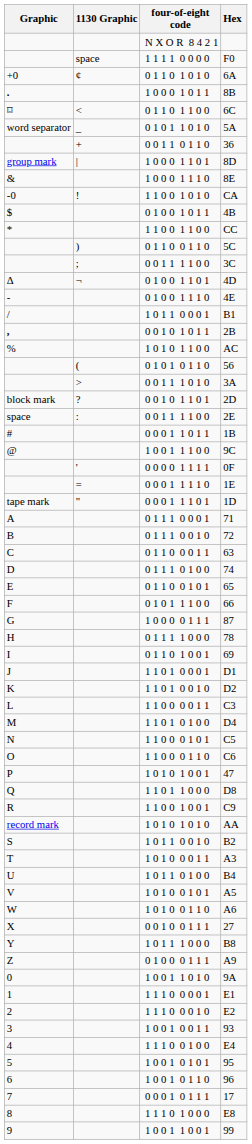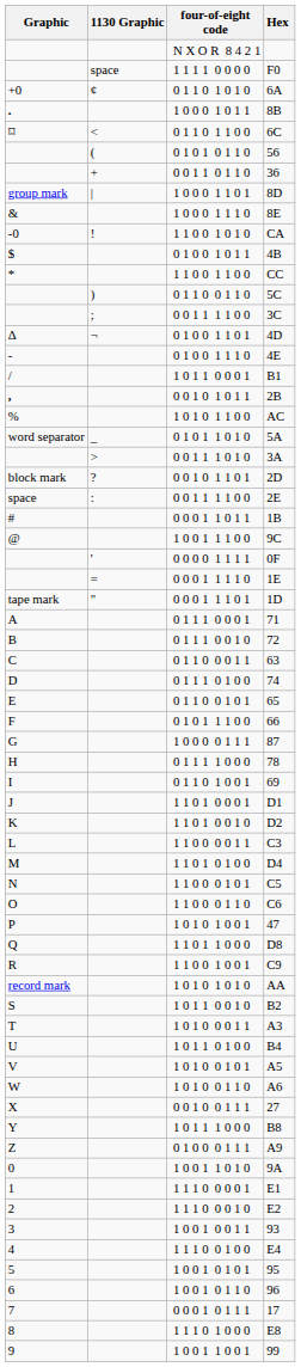 <table class="wikitable sortable" font-family: 'Courier New';">
 <tr>
 <th>Graphic</th>
 <th>1130 Graphic</th>
 <th>four-of-eight<br>code</th>
 <th>Hex </th>
 </tr>
 <tr>
 <td> </td>
 <td> </td>
 <td> N X O R  8 4 2 1</td>
 <td></td>
 </tr>
 <tr>
 <td></td>
 <td>space</td>
 <td> 1 1 1 1  0 0 0 0</td>
 <td>F0</td>
 </tr>
 <tr>
 <td>+0</td>
 <td>¢</td>
 <td> 0 1 1 0  1 0 1 0</td>
 <td>6A</td>
 </tr>
 <tr>
 <td><strong>.</strong></td>
 <td> </td>
 <td> 1 0 0 0  1 0 1 1</td>
 <td>8B</td>
 </tr>
 <tr>
 <td>⌑</td>
 <td><</td>
 <td> 0 1 1 0  1 1 0 0</td>
 <td>6C</td>
 </tr>
 <tr>
-<td>word separator</td>
-<td>_</td>
-<td> 0 1 0 1  1 0 1 0</td>
-<td>5A</td>
+<td> </td>
+<td>(</td>
+<td> 0 1 0 1  0 1 1 0</td>
+<td>56</td>
 </tr>
 <tr>
 <td> </td>
 <td>+</td>
 <td> 0 0 1 1  0 1 1 0</td>
 <td>36</td>
 </tr>
 <tr>
 <td><a href='#'>group mark</a></td>
 <td>&#124;</td>
 <td> 1 0 0 0  1 1 0 1</td>
 <td>8D</td>
 </tr>
 <tr>
 <td>&</td>
 <td> </td>
 <td> 1 0 0 0  1 1 1 0</td>
 <td>8E</td>
 </tr>
 <tr>
 <td>-0</td>
 <td>!</td>
 <td> 1 1 0 0  1 0 1 0</td>
 <td>CA</td>
 </tr>
 <tr>
 <td>$</td>
 <td> </td>
 <td> 0 1 0 0  1 0 1 1</td>
 <td>4B</td>
 </tr>
 <tr>
 <td>*</td>
 <td> </td>
 <td> 1 1 0 0  1 1 0 0</td>
 <td>CC</td>
 </tr>
 <tr>
 <td> </td>
 <td>)</td>
 <td> 0 1 1 0  0 1 1 0</td>
 <td>5C</td>
 </tr>
 <tr>
 <td> </td>
 <td>;</td>
 <td> 0 0 1 1  1 1 0 0</td>
 <td>3C</td>
 </tr>
 <tr>
 <td>Δ</td>
 <td>¬</td>
 <td> 0 1 0 0  1 1 0 1</td>
 <td>4D</td>
 </tr>
 <tr>
 <td>-</td>
 <td> </td>
 <td> 0 1 0 0  1 1 1 0</td>
 <td>4E</td>
 </tr>
 <tr>
 <td>/</td>
 <td> </td>
 <td> 1 0 1 1  0 0 0 1</td>
 <td>B1</td>
 </tr>
 <tr>
 <td><strong>,</strong></td>
 <td> </td>
 <td> 0 0 1 0  1 0 1 1</td>
 <td>2B</td>
 </tr>
 <tr>
 <td>%</td>
 <td> </td>
 <td> 1 0 1 0  1 1 0 0</td>
 <td>AC</td>
 </tr>
 <tr>
-<td> </td>
-<td>(</td>
-<td> 0 1 0 1  0 1 1 0</td>
-<td>56</td>
+<td>word separator</td>
+<td>_</td>
+<td> 0 1 0 1  1 0 1 0</td>
+<td>5A</td>
 </tr>
 <tr>
 <td> </td>
 <td>></td>
 <td> 0 0 1 1  1 0 1 0</td>
 <td>3A</td>
 </tr>
 <tr>
 <td>block mark</td>
 <td>?</td>
 <td> 0 0 1 0  1 1 0 1</td>
 <td>2D</td>
 </tr>
 <tr>
 <td>space</td>
 <td>:</td>
 <td> 0 0 1 1  1 1 0 0</td>
 <td>2E</td>
 </tr>
 <tr>
 <td>#</td>
 <td> </td>
 <td> 0 0 0 1  1 0 1 1</td>
 <td>1B</td>
 </tr>
 <tr>
 <td>@</td>
 <td> </td>
 <td> 1 0 0 1  1 1 0 0</td>
 <td>9C</td>
 </tr>
 <tr>
 <td> </td>
 <td>'</td>
 <td> 0 0 0 0  1 1 1 1</td>
 <td>0F</td>
 </tr>
 <tr>
 <td> </td>
 <td>=</td>
 <td> 0 0 0 1  1 1 1 0</td>
 <td>1E</td>
 </tr>
 <tr>
 <td>tape mark</td>
 <td>"</td>
 <td> 0 0 0 1  1 1 0 1</td>
 <td>1D</td>
 </tr>
 <tr>
 <td>A</td>
 <td> </td>
 <td> 0 1 1 1  0 0 0 1</td>
 <td>71</td>
 </tr>
 <tr>
 <td>B</td>
 <td> </td>
 <td> 0 1 1 1  0 0 1 0</td>
 <td>72</td>
 </tr>
 <tr>
 <td>C</td>
 <td> </td>
 <td> 0 1 1 0  0 0 1 1</td>
 <td>63</td>
 </tr>
 <tr>
 <td>D</td>
 <td> </td>
 <td> 0 1 1 1  0 1 0 0</td>
 <td>74</td>
 </tr>
 <tr>
 <td>E</td>
 <td> </td>
 <td> 0 1 1 0  0 1 0 1</td>
 <td>65</td>
 </tr>
 <tr>
 <td>F</td>
 <td> </td>
 <td> 0 1 0 1  1 1 0 0</td>
 <td>66</td>
 </tr>
 <tr>
 <td>G</td>
 <td> </td>
 <td> 1 0 0 0  0 1 1 1</td>
 <td>87</td>
 </tr>
 <tr>
 <td>H</td>
 <td> </td>
 <td> 0 1 1 1  1 0 0 0</td>
 <td>78</td>
 </tr>
 <tr>
 <td>I</td>
 <td> </td>
 <td> 0 1 1 0  1 0 0 1</td>
 <td>69</td>
 </tr>
 <tr>
 <td>J</td>
 <td> </td>
 <td> 1 1 0 1  0 0 0 1</td>
 <td>D1</td>
 </tr>
 <tr>
 <td>K</td>
 <td> </td>
 <td> 1 1 0 1  0 0 1 0</td>
 <td>D2</td>
 </tr>
 <tr>
 <td>L</td>
 <td> </td>
 <td> 1 1 0 0  0 0 1 1</td>
 <td>C3</td>
 </tr>
 <tr>
 <td>M</td>
 <td> </td>
 <td> 1 1 0 1  0 1 0 0</td>
 <td>D4</td>
 </tr>
 <tr>
 <td>N</td>
 <td> </td>
 <td> 1 1 0 0  0 1 0 1</td>
 <td>C5</td>
 </tr>
 <tr>
 <td>O</td>
 <td> </td>
 <td> 1 1 0 0  0 1 1 0</td>
 <td>C6</td>
 </tr>
 <tr>
 <td>P</td>
 <td> </td>
 <td> 1 0 1 0  1 0 0 1</td>
 <td>47</td>
 </tr>
 <tr>
 <td>Q</td>
 <td> </td>
 <td> 1 1 0 1  1 0 0 0</td>
 <td>D8</td>
 </tr>
 <tr>
 <td>R</td>
 <td> </td>
 <td> 1 1 0 0  1 0 0 1</td>
 <td>C9</td>
 </tr>
 <tr>
 <td><a href='#'>record mark</a></td>
 <td> </td>
 <td> 1 0 1 0  1 0 1 0</td>
 <td>AA</td>
 </tr>
 <tr>
 <td>S</td>
 <td> </td>
 <td> 1 0 1 1  0 0 1 0</td>
 <td>B2</td>
 </tr>
 <tr>
 <td>T</td>
 <td> </td>
 <td> 1 0 1 0  0 0 1 1</td>
 <td>A3</td>
 </tr>
 <tr>
 <td>U</td>
 <td> </td>
 <td> 1 0 1 1  0 1 0 0</td>
 <td>B4</td>
 </tr>
 <tr>
 <td>V</td>
 <td> </td>
 <td> 1 0 1 0  0 1 0 1</td>
 <td>A5</td>
 </tr>
 <tr>
 <td>W</td>
 <td> </td>
 <td> 1 0 1 0  0 1 1 0</td>
 <td>A6</td>
 </tr>
 <tr>
 <td>X</td>
 <td> </td>
 <td> 0 0 1 0  0 1 1 1</td>
 <td>27</td>
 </tr>
 <tr>
 <td>Y</td>
 <td> </td>
 <td> 1 0 1 1  1 0 0 0</td>
 <td>B8</td>
 </tr>
 <tr>
 <td>Z</td>
 <td> </td>
 <td> 0 1 0 0  0 1 1 1</td>
 <td>A9</td>
 </tr>
 <tr>
 <td>0</td>
 <td> </td>
 <td> 1 0 0 1  1 0 1 0</td>
 <td>9A</td>
 </tr>
 <tr>
 <td>1</td>
 <td> </td>
 <td> 1 1 1 0  0 0 0 1</td>
 <td>E1</td>
 </tr>
 <tr>
 <td>2</td>
 <td> </td>
 <td> 1 1 1 0  0 0 1 0</td>
 <td>E2</td>
 </tr>
 <tr>
 <td>3</td>
 <td> </td>
 <td> 1 0 0 1  0 0 1 1</td>
 <td>93</td>
 </tr>
 <tr>
 <td>4</td>
 <td> </td>
 <td> 1 1 1 0  0 1 0 0</td>
 <td>E4</td>
 </tr>
 <tr>
 <td>5</td>
 <td> </td>
 <td> 1 0 0 1  0 1 0 1</td>
 <td>95</td>
 </tr>
 <tr>
 <td>6</td>
 <td> </td>
 <td> 1 0 0 1  0 1 1 0</td>
 <td>96</td>
 </tr>
 <tr>
 <td>7</td>
 <td> </td>
 <td> 0 0 0 1  0 1 1 1</td>
 <td>17</td>
 </tr>
 <tr>
 <td>8</td>
 <td> </td>
 <td> 1 1 1 0  1 0 0 0</td>
 <td>E8</td>
 </tr>
 <tr>
 <td>9</td>
 <td> </td>
 <td> 1 0 0 1  1 0 0 1</td>
 <td>99</td>
 </tr>
 </table>
